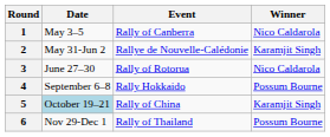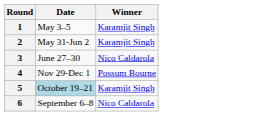 <table class="wikitable" style="font-size: 95%">
 <tr>
 <th>Round</th>
 <th>Date</th>
-<th>Event</th>
 <th>Winner</th>
 </tr>
 <tr>
 <th>1</th>
 <td>May 3–5</td>
-<td> <a href='#'>Rally of Canberra</a></td>
-<td> <a href='#'>Nico Caldarola</a></td>
+<td> <a href='#'>Karamjit Singh</a></td>
 </tr>
 <tr>
 <th>2</th>
 <td>May 31-Jun 2</td>
-<td> <a href='#'>Rallye de Nouvelle-Calédonie</a></td>
 <td> <a href='#'>Karamjit Singh</a></td>
 </tr>
 <tr>
 <th>3</th>
 <td>June 27–30</td>
-<td> <a href='#'>Rally of Rotorua</a></td>
 <td> <a href='#'>Nico Caldarola</a></td>
 </tr>
 <tr>
 <th>4</th>
-<td>September 6–8</td>
-<td> <a href='#'>Rally Hokkaido</a></td>
+<td>Nov 29-Dec 1</td>
 <td> <a href='#'>Possum Bourne</a></td>
 </tr>
 <tr>
 <th>5</th>
 <td style="background: lightblue;">October 19–21</td>
-<td> <a href='#'>Rally of China</a></td>
 <td> <a href='#'>Karamjit Singh</a></td>
 </tr>
 <tr>
 <th>6</th>
-<td>Nov 29-Dec 1</td>
-<td> <a href='#'>Rally of Thailand</a></td>
-<td> <a href='#'>Possum Bourne</a></td>
+<td>September 6–8</td>
+<td> <a href='#'>Nico Caldarola</a></td>
 </tr>
 </table>
